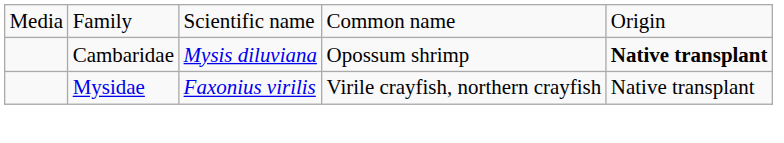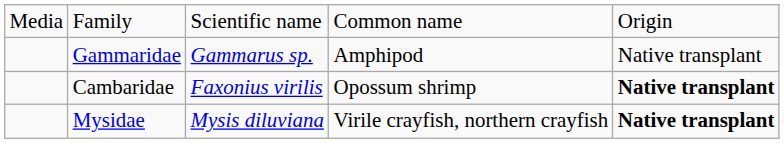 <table class="wikitable">
 <tr>
 <td>Media</td>
 <td>Family</td>
 <td>Scientific name</td>
 <td>Common name</td>
 <td>Origin</td>
 </tr>
 <tr>
 <td></td>
+<td><a href='#'>Gammaridae</a></td>
+<td><em><a href='#'>Gammarus sp.</a></em></td>
+<td>Amphipod</td>
+<td>Native transplant</td>
+</tr>
+<tr>
+<td></td>
 <td>Cambaridae</td>
-<td><em><a href='#'>Mysis diluviana</a></em></td>
+<td><em><a href='#'>Faxonius virilis</a></em></td>
 <td>Opossum shrimp</td>
 <td><strong>Native transplant</strong></td>
 </tr>
 <tr>
 <td></td>
 <td><a href='#'>Mysidae</a></td>
-<td><em><a href='#'>Faxonius virilis</a></em></td>
+<td><em><a href='#'>Mysis diluviana</a></em></td>
 <td>Virile crayfish, northern crayfish</td>
-<td>Native transplant</td>
+<td><strong>Native transplant</strong></td>
 </tr>
 </table>
